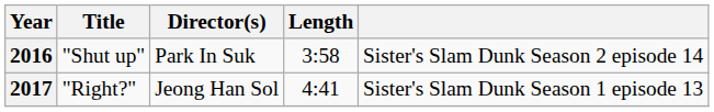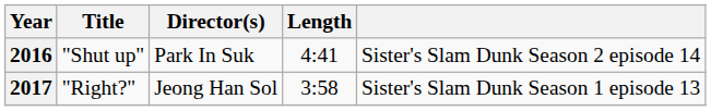 <table class="wikitable sortable plainrowheaders">
 <tr>
 <th scope="col">Year</th>
 <th scope="col">Title</th>
 <th scope="col">Director(s)</th>
 <th scope="col">Length</th>
 <th scope="col" class="unsortable"></th>
 </tr>
 <tr>
 <th scope="row">2016</th>
 <td>"Shut up"</td>
 <td>Park In Suk</td>
-<td style="text-align:center">3:58</td>
+<td style="text-align:center">4:41</td>
 <td>Sister's Slam Dunk Season 2 episode 14</td>
 </tr>
 <tr>
 <th scope="row">2017</th>
 <td>"Right?" </td>
 <td>Jeong Han Sol</td>
-<td style="text-align:center">4:41</td>
+<td style="text-align:center">3:58</td>
 <td>Sister's Slam Dunk Season 1 episode 13</td>
 </tr>
 <tr>
 </tr>
 </table>
